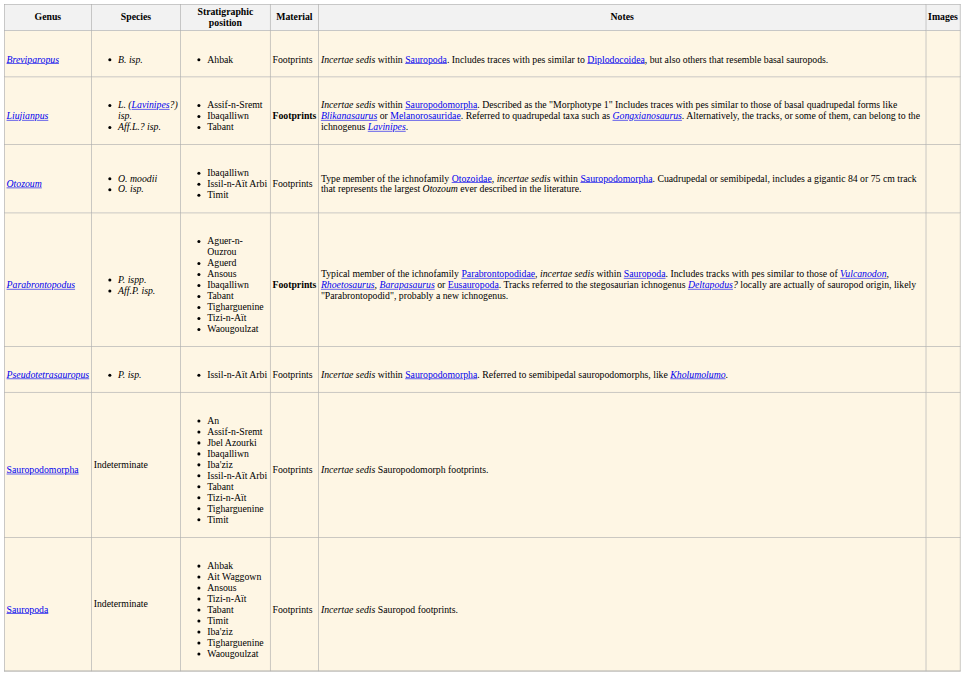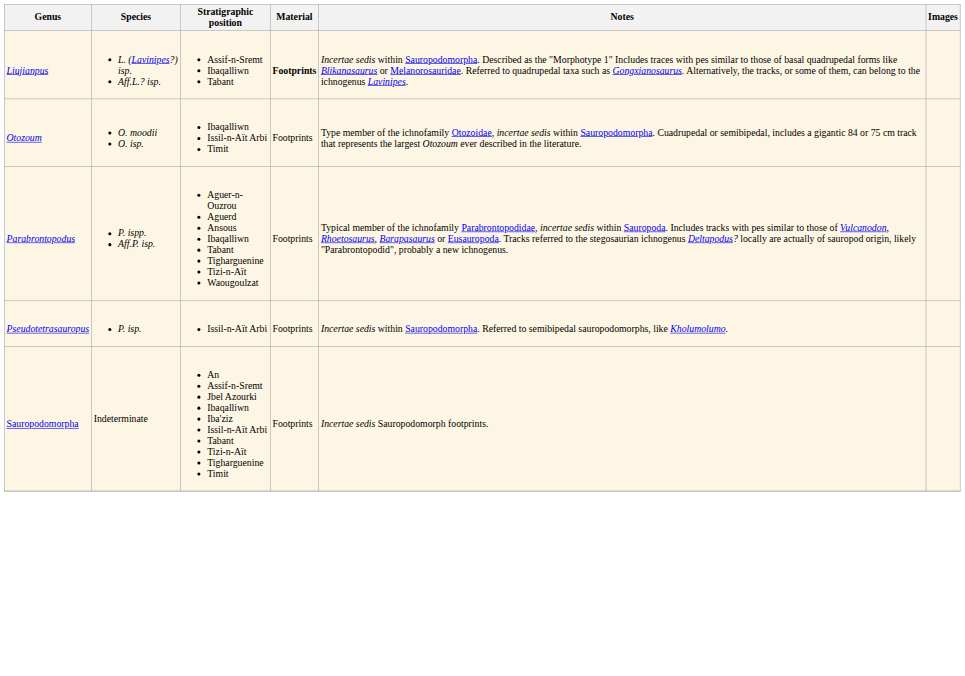 <table class = "wikitable">
 <tr>
 <th>Genus</th>
 <th>Species</th>
 <th>Stratigraphic position</th>
 <th>Material</th>
 <th>Notes</th>
 <th>Images</th>
-</tr>
-<tr>
-<td style="background:#FEF6E4 ;"><br><em><a href='#'>Breviparopus</a></em></td>
-<td style="background:#FEF6E4 ;"><br><ul><li><em>B. isp.</em></li></ul></td>
-<td style="background:#FEF6E4 ;"><br><ul><li>Ahbak</li></ul></td>
-<td Style="background:#FEF6E4 ;"><br>Footprints</td>
-<td style="background:#FEF6E4 ;"><br><em>Incertae sedis</em> within <a href='#'>Sauropoda</a>. Includes traces with pes similar to <a href='#'>Diplodocoidea</a>, but also others that resemble basal sauropods.</td>
-<td style="background:#FEF6E4 ;"><br></td>
 </tr>
 <tr>
 <td style="background:#FEF6E4 ;"><br><em><a href='#'>Liujianpus</a></em><em></em></td>
 <td style="background:#FEF6E4 ;"><br><ul><li><em>L. (<a href='#'>Lavinipes</a>?) isp.</em></li><li><em>Aff.L.? isp.</em></li></ul></td>
 <td style="background:#FEF6E4 ;"><br><ul><li>Assif-n-Sremt</li><li>Ibaqalliwn</li><li>Tabant</li></ul></td>
 <td style="background:#FEF6E4 ;"><strong><br>Footprints</strong></td>
 <td style="background:#FEF6E4 ;"><br><em>Incertae sedis</em> within <a href='#'>Sauropodomorpha</a>. Described as the "Morphotype 1" Includes traces with pes similar to those of basal quadrupedal forms like <em><a href='#'>Blikanasaurus</a></em> or <a href='#'>Melanorosauridae</a>. Referred to quadrupedal taxa such as <em><a href='#'>Gongxianosaurus</a>.</em> Alternatively, the tracks, or some of them, can belong to the ichnogenus <em><a href='#'>Lavinipes</a></em>.</td>
 <td style="background:#FEF6E4 ;"></td>
 </tr>
 <tr>
 <td style="background:#FEF6E4 ;"><br><em><a href='#'>Otozoum</a></em></td>
 <td style="background:#FEF6E4 ;"><br><ul><li><em>O. moodii</em></li><li><em>O. isp.</em></li></ul></td>
 <td style="background:#FEF6E4 ;"><br><ul><li>Ibaqalliwn</li><li>Issil-n-Aït Arbi</li><li>Timit</li></ul></td>
 <td style="background:#FEF6E4 ;"><br>Footprints</td>
 <td style="background:#FEF6E4 ;"><br>Type member of the ichnofamily <a href='#'>Otozoidae</a>, <em>incertae sedis</em> within <a href='#'>Sauropodomorpha</a>. Cuadrupedal or semibipedal, includes a gigantic 84 or 75 cm track that represents the largest <em>Otozoum</em> ever described in the literature.</td>
 <td style="background:#FEF6E4 ;"></td>
 </tr>
 <tr>
 <td style="background:#FEF6E4 ;"><br><em><a href='#'>Parabrontopodus</a></em></td>
 <td style="background:#FEF6E4 ;"><br><ul><li><em>P. ispp.</em></li><li><em>Aff.P. isp.</em></li></ul></td>
 <td style="background:#FEF6E4 ;"><br><ul><li>Aguer-n-Ouzrou</li><li>Aguerd</li><li>Ansous</li><li>Ibaqalliwn</li><li>Tabant</li><li>Tigharguenine</li><li>Tizi-n-Aït</li><li>Waougoulzat</li></ul></td>
-<td Style="background:#FEF6E4 ;"><strong><br>Footprints</strong></td>
+<td Style="background:#FEF6E4 ;"><br>Footprints</td>
 <td style="background:#FEF6E4 ;"><br>Typical member of the ichnofamily <a href='#'>Parabrontopodidae</a>, <em>incertae sedis</em> within <a href='#'>Sauropoda</a>. Includes tracks with pes similar to those of <em><a href='#'>Vulcanodon</a></em>, <em><a href='#'>Rhoetosaurus</a>, <a href='#'>Barapasaurus</a></em> or <a href='#'>Eusauropoda</a>. Tracks referred to the stegosaurian ichnogenus <em><a href='#'>Deltapodus</a>?</em> locally are actually of sauropod origin, likely "Parabrontopodid", probably a new ichnogenus.</td>
 <td style="background:#FEF6E4 ;"></td>
 </tr>
 <tr>
 <td style="background:#FEF6E4 ;"><br><em><a href='#'>Pseudotetrasauropus</a></em></td>
 <td style="background:#FEF6E4 ;"><br><ul><li><em>P. isp.</em></li></ul></td>
 <td style="background:#FEF6E4 ;"><br><ul><li>Issil-n-Aït Arbi</li></ul></td>
 <td style="background:#FEF6E4 ;"><br>Footprints</td>
 <td style="background:#FEF6E4 ;"><br><em>Incertae sedis</em> within <a href='#'>Sauropodomorpha</a>. Referred to semibipedal sauropodomorphs, like <em><a href='#'>Kholumolumo</a></em>.</td>
 <td style="background:#FEF6E4 ;"></td>
 </tr>
 <tr>
 <td style="background:#FEF6E4 ;"><br><a href='#'>Sauropodomorpha</a></td>
 <td style="background:#FEF6E4 ;">Indeterminate</td>
 <td style="background:#FEF6E4 ;"><br><ul><li>An</li><li>Assif-n-Sremt</li><li>Jbel Azourki</li><li>Ibaqalliwn</li><li>Iba'ziz</li><li>Issil-n-Aït Arbi</li><li>Tabant</li><li>Tizi-n-Aït</li><li>Tigharguenine</li><li>Timit</li></ul></td>
 <td style="background:#FEF6E4 ;"><br>Footprints</td>
 <td style="background:#FEF6E4 ;"><br><em>Incertae sedis</em> Sauropodomorph footprints.</td>
 <td style="background:#FEF6E4 ;"></td>
 </tr>
 <tr>
-<td style="background:#FEF6E4 ;"><br><a href='#'>Sauropoda</a></td>
-<td style="background:#FEF6E4 ;">Indeterminate</td>
-<td style="background:#FEF6E4 ;"><br><ul><li>Ahbak</li><li>Ait Waggown</li><li>Ansous</li><li>Tizi-n-Aït</li><li>Tabant</li><li>Timit</li><li>Iba'ziz</li><li>Tigharguenine</li><li>Waougoulzat</li></ul></td>
-<td style="background:#FEF6E4 ;"><br>Footprints</td>
-<td style="Background:#FEF6E4 ;"><br><em>Incertae sedis</em> Sauropod footprints.</td>
-<td style="background:#FEF6E4 ;"></td>
-</tr>
-<tr>
 </tr>
 </table>
